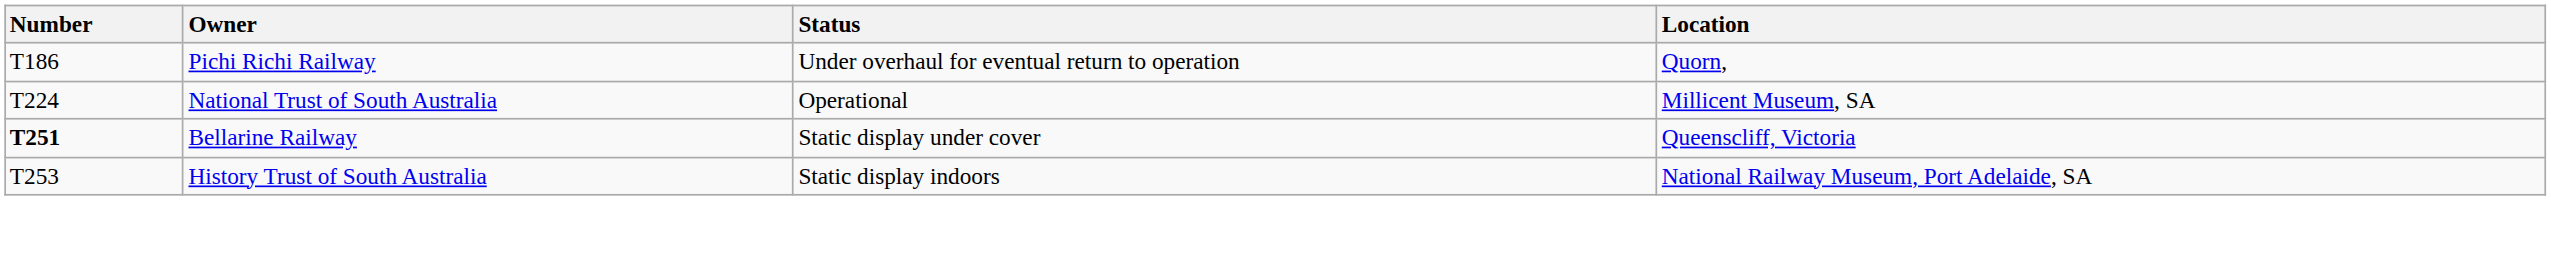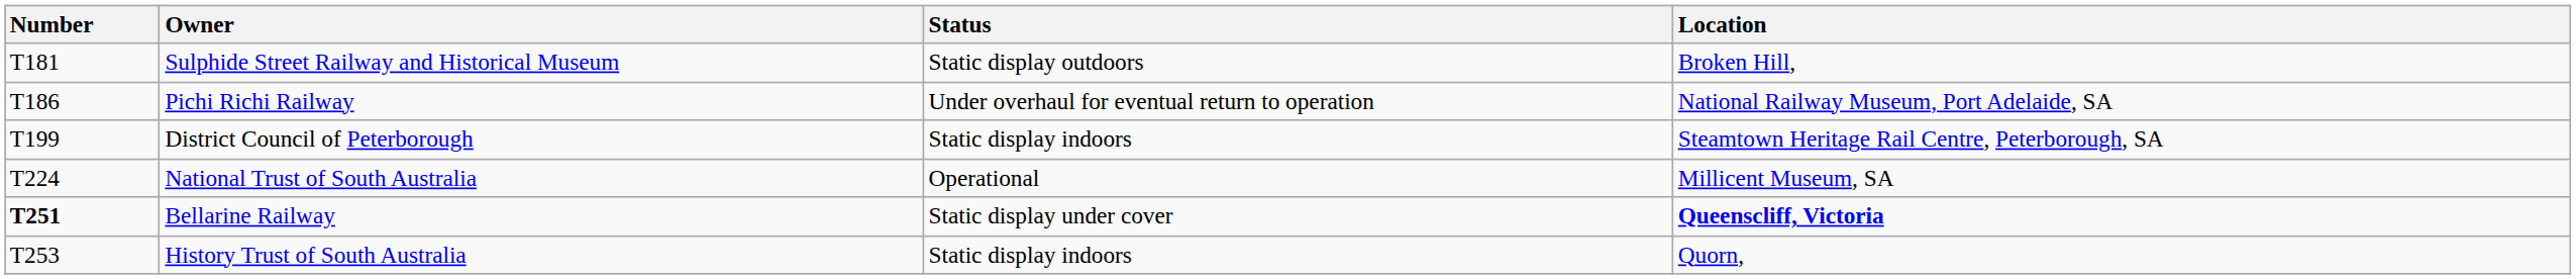 <table class="wikitable floatleft" border= "1" style= "width:95%; font-size: 86%; float:left; margin-left:2em; margin-right:2em; margin-bottom:2em">
 <tr>
 <th scope="col" style="vertical-align: top; text-align:left">Number</th>
 <th scope="col" style="vertical-align: top; text-align:left">Owner</th>
 <th scope="col" style="vertical-align: top; text-align:left">Status</th>
 <th scope="col" style= "vertical-align: top; text-align:left; width: 35%;">Location</th>
 </tr>
 <tr style="vertical-align: top;">
+<td>T181</td>
+<td><a href='#'>Sulphide Street Railway and Historical Museum</a></td>
+<td>Static display outdoors</td>
+<td><a href='#'>Broken Hill</a>,  </td>
+</tr>
+<tr style="vertical-align: top;">
 <td>T186</td>
 <td><a href='#'>Pichi Richi Railway</a></td>
 <td>Under overhaul for eventual return to operation</td>
-<td><a href='#'>Quorn</a>, </td>
+<td><a href='#'>National Railway Museum, Port Adelaide</a>, SA</td>
+</tr>
+<tr style="vertical-align: top;">
+<td>T199</td>
+<td>District Council of <a href='#'>Peterborough</a></td>
+<td>Static display indoors</td>
+<td><a href='#'>Steamtown Heritage Rail Centre</a>, <a href='#'>Peterborough</a>, SA</td>
 </tr>
 <tr style="vertical-align: top;">
 <td>T224</td>
 <td><a href='#'>National Trust of South Australia</a></td>
 <td>Operational</td>
 <td><a href='#'>Millicent Museum</a>, SA</td>
 </tr>
 <tr style="vertical-align: top;">
 <td><strong>T251</strong></td>
 <td><a href='#'>Bellarine Railway</a></td>
 <td>Static display under cover</td>
-<td><a href='#'>Queenscliff, Victoria</a></td>
+<td><strong><a href='#'>Queenscliff, Victoria</a></strong></td>
 </tr>
 <tr style="vertical-align: top;">
 <td>T253</td>
 <td><a href='#'>History Trust of South Australia</a></td>
 <td>Static display indoors</td>
-<td><a href='#'>National Railway Museum, Port Adelaide</a>, SA</td>
+<td><a href='#'>Quorn</a>, </td>
 </tr>
 </table>
